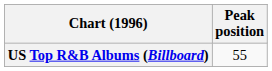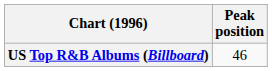 <table class="wikitable sortable plainrowheaders" style="text-align:center">
 <tr>
 <th scope="col">Chart (1996)</th>
 <th scope="col">Peak<br> position</th>
 </tr>
 <tr>
 <th scope="row">US <a href='#'>Top R&B Albums</a> (<em><a href='#'>Billboard</a></em>)</th>
-<td>55</td>
+<td>46</td>
 </tr>
 </table>
